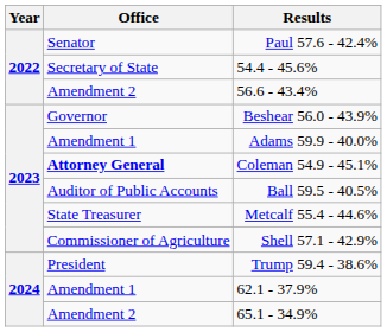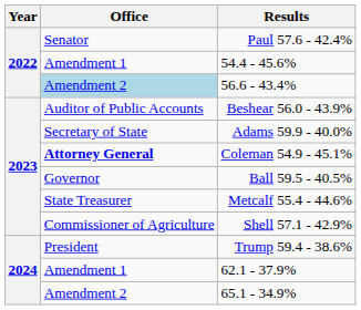 <table class=wikitable>
 <tr>
 <th>Year</th>
 <th>Office</th>
 <th>Results</th>
 </tr>
 <tr>
 <th rowspan=3><a href='#'>2022</a></th>
 <td><a href='#'>Senator</a></td>
 <td align="right" ><a href='#'>Paul</a> 57.6 - 42.4%</td>
 </tr>
 <tr>
-<td><a href='#'>Secretary of State</a></td>
+<td><a href='#'>Amendment 1</a></td>
 <td> 54.4 - 45.6%</td>
 </tr>
 <tr>
-<td><a href='#'>Amendment 2</a></td>
+<td style="background: lightblue;"><a href='#'>Amendment 2</a></td>
 <td> 56.6 - 43.4%</td>
 </tr>
 <tr>
 <th rowspan=6><a href='#'>2023</a></th>
-<td><a href='#'>Governor</a></td>
+<td><a href='#'>Auditor of Public Accounts</a></td>
 <td align="right" ><a href='#'>Beshear</a> 56.0 - 43.9%</td>
 </tr>
 <tr>
-<td><a href='#'>Amendment 1</a></td>
+<td><a href='#'>Secretary of State</a></td>
 <td align="right" ><a href='#'>Adams</a> 59.9 - 40.0%</td>
 </tr>
 <tr>
 <td><strong><a href='#'>Attorney General</a></strong></td>
 <td align="right" ><a href='#'>Coleman</a> 54.9 - 45.1%</td>
 </tr>
 <tr>
-<td><a href='#'>Auditor of Public Accounts</a></td>
+<td><a href='#'>Governor</a></td>
 <td align="right" ><a href='#'>Ball</a> 59.5 - 40.5%</td>
 </tr>
 <tr>
 <td><a href='#'>State Treasurer</a></td>
 <td align="right" ><a href='#'>Metcalf</a> 55.4 - 44.6%</td>
 </tr>
 <tr>
 <td><a href='#'>Commissioner of Agriculture</a></td>
 <td align="right" ><a href='#'>Shell</a> 57.1 - 42.9%</td>
 </tr>
 <tr>
 <th rowspan=3><a href='#'>2024</a></th>
 <td><a href='#'>President</a></td>
 <td align="right" ><a href='#'>Trump</a> 59.4 - 38.6%</td>
 </tr>
 <tr>
 <td><a href='#'>Amendment 1</a></td>
 <td> 62.1 - 37.9%</td>
 </tr>
 <tr>
 <td><a href='#'>Amendment 2</a></td>
 <td> 65.1 - 34.9%</td>
 </tr>
 </table>
